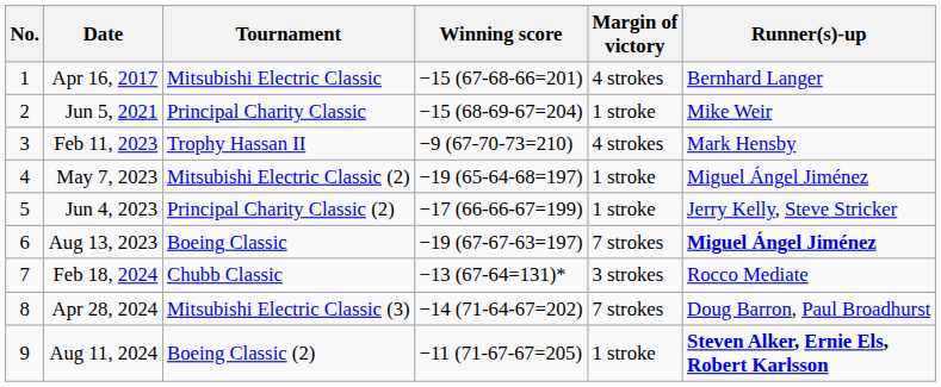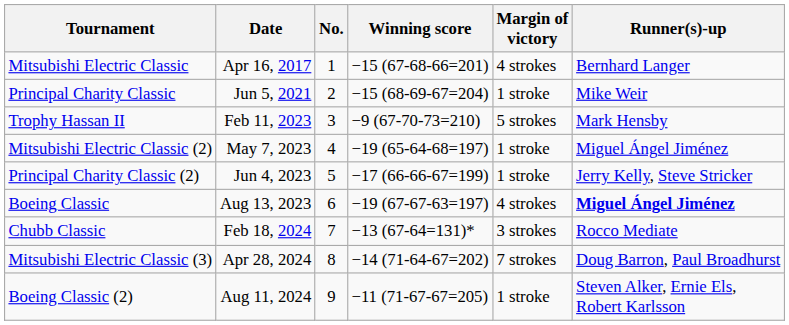 <table class="wikitable" style="font-size:95%;">
 <tr>
+<th>Tournament</th>
+<th>Date</th>
 <th>No.</th>
-<th>Date</th>
-<th>Tournament</th>
 <th>Winning score</th>
 <th>Margin of<br>victory</th>
 <th>Runner(s)-up</th>
 </tr>
 <tr>
+<td><a href='#'>Mitsubishi Electric Classic</a></td>
+<td align=right>Apr 16, <a href='#'>2017</a></td>
 <td align=center>1</td>
-<td align=right>Apr 16, <a href='#'>2017</a></td>
-<td><a href='#'>Mitsubishi Electric Classic</a></td>
 <td>−15 (67-68-66=201)</td>
 <td>4 strokes</td>
 <td> <a href='#'>Bernhard Langer</a></td>
 </tr>
 <tr>
+<td><a href='#'>Principal Charity Classic</a></td>
+<td align=right>Jun 5, <a href='#'>2021</a></td>
 <td align=center>2</td>
-<td align=right>Jun 5, <a href='#'>2021</a></td>
-<td><a href='#'>Principal Charity Classic</a></td>
 <td>−15 (68-69-67=204)</td>
 <td>1 stroke</td>
 <td> <a href='#'>Mike Weir</a></td>
 </tr>
 <tr>
+<td><a href='#'>Trophy Hassan II</a></td>
+<td align=right>Feb 11, <a href='#'>2023</a></td>
 <td align=center>3</td>
-<td align=right>Feb 11, <a href='#'>2023</a></td>
-<td><a href='#'>Trophy Hassan II</a></td>
 <td>−9 (67-70-73=210)</td>
-<td>4 strokes</td>
+<td>5 strokes</td>
 <td> <a href='#'>Mark Hensby</a></td>
 </tr>
 <tr>
+<td><a href='#'>Mitsubishi Electric Classic</a> (2)</td>
+<td align=right>May 7, 2023</td>
 <td align=center>4</td>
-<td align=right>May 7, 2023</td>
-<td><a href='#'>Mitsubishi Electric Classic</a> (2)</td>
 <td>−19 (65-64-68=197)</td>
 <td>1 stroke</td>
 <td> <a href='#'>Miguel Ángel Jiménez</a></td>
 </tr>
 <tr>
+<td><a href='#'>Principal Charity Classic</a> (2)</td>
+<td align=right>Jun 4, 2023</td>
 <td align=center>5</td>
-<td align=right>Jun 4, 2023</td>
-<td><a href='#'>Principal Charity Classic</a> (2)</td>
 <td>−17 (66-66-67=199)</td>
 <td>1 stroke</td>
 <td> <a href='#'>Jerry Kelly</a>,  <a href='#'>Steve Stricker</a></td>
 </tr>
 <tr>
+<td><a href='#'>Boeing Classic</a></td>
+<td align=right>Aug 13, 2023</td>
 <td align=center>6</td>
-<td align=right>Aug 13, 2023</td>
-<td><a href='#'>Boeing Classic</a></td>
 <td>−19 (67-67-63=197)</td>
-<td>7 strokes</td>
+<td>4 strokes</td>
 <td><strong> <a href='#'>Miguel Ángel Jiménez</a></strong></td>
 </tr>
 <tr>
+<td><a href='#'>Chubb Classic</a></td>
+<td align=right>Feb 18, <a href='#'>2024</a></td>
 <td align=center>7</td>
-<td align=right>Feb 18, <a href='#'>2024</a></td>
-<td><a href='#'>Chubb Classic</a></td>
 <td>−13 (67-64=131)*</td>
 <td>3 strokes</td>
 <td> <a href='#'>Rocco Mediate</a></td>
 </tr>
 <tr>
+<td><a href='#'>Mitsubishi Electric Classic</a> (3)</td>
+<td align=right>Apr 28, 2024</td>
 <td align=center>8</td>
-<td align=right>Apr 28, 2024</td>
-<td><a href='#'>Mitsubishi Electric Classic</a> (3)</td>
 <td>−14 (71-64-67=202)</td>
 <td>7 strokes</td>
 <td> <a href='#'>Doug Barron</a>,  <a href='#'>Paul Broadhurst</a></td>
 </tr>
 <tr>
+<td><a href='#'>Boeing Classic</a> (2)</td>
+<td align=right>Aug 11, 2024</td>
 <td align=center>9</td>
-<td align=right>Aug 11, 2024</td>
-<td><a href='#'>Boeing Classic</a> (2)</td>
 <td>−11 (71-67-67=205)</td>
 <td>1 stroke</td>
-<td><strong> <a href='#'>Steven Alker</a>,  <a href='#'>Ernie Els</a>,<br> <a href='#'>Robert Karlsson</a></strong></td>
+<td> <a href='#'>Steven Alker</a>,  <a href='#'>Ernie Els</a>,<br> <a href='#'>Robert Karlsson</a></td>
 </tr>
 </table>
